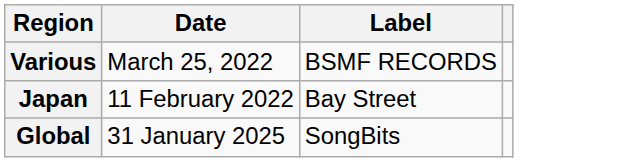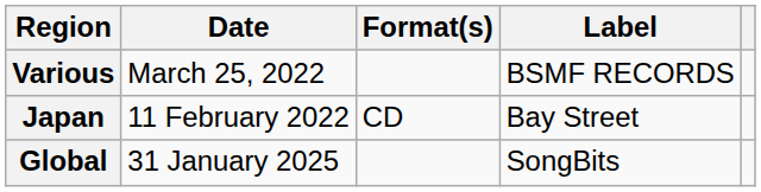 <table class="wikitable plainrowheaders">
 <tr>
 <th scope="col">Region</th>
 <th scope="col">Date</th>
+<th scope="col">Format(s)</th>
 <th scope="col">Label</th>
 <th scope="col"></th>
 </tr>
 <tr>
 <th scope="row">Various</th>
 <td>March 25, 2022</td>
+<td></td>
 <td>BSMF RECORDS</td>
 <td align="center"></td>
 </tr>
 <tr>
 <th scope="row">Japan</th>
 <td>11 February 2022</td>
+<td>CD</td>
 <td>Bay Street</td>
 <td style="text-align:center;"></td>
 </tr>
 <tr>
 <th scope="row">Global</th>
 <td>31 January 2025</td>
+<td></td>
 <td>SongBits</td>
 <td align="center"></td>
 </tr>
 </table>
